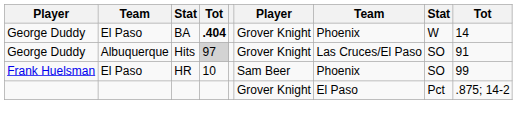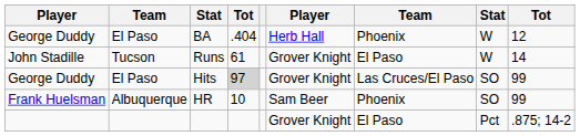 <table class="wikitable">
 <tr>
 <th>Player</th>
 <th>Team</th>
 <th>Stat</th>
 <th>Tot</th>
 <th></th>
 <th>Player</th>
 <th>Team</th>
 <th>Stat</th>
 <th>Tot</th>
 </tr>
 <tr>
 <td>George Duddy</td>
 <td>El Paso</td>
 <td>BA</td>
-<td><strong>.404</strong></td>
+<td>.404</td>
+<td></td>
+<td><a href='#'>Herb Hall</a></td>
+<td>Phoenix</td>
+<td>W</td>
+<td>12</td>
+</tr>
+<tr>
+<td>John Stadille</td>
+<td>Tucson</td>
+<td>Runs</td>
+<td>61</td>
 <td></td>
 <td>Grover Knight</td>
-<td>Phoenix</td>
+<td>El Paso</td>
 <td>W</td>
 <td>14</td>
 </tr>
 <tr>
 <td>George Duddy</td>
-<td>Albuquerque</td>
+<td>El Paso</td>
 <td>Hits</td>
 <td style="background: lightgrey;">97</td>
 <td></td>
 <td>Grover Knight</td>
 <td>Las Cruces/El Paso</td>
 <td>SO</td>
-<td>91</td>
+<td>99</td>
 </tr>
 <tr>
 <td><a href='#'>Frank Huelsman</a></td>
-<td>El Paso</td>
+<td>Albuquerque</td>
 <td>HR</td>
 <td>10</td>
 <td></td>
 <td>Sam Beer</td>
 <td>Phoenix</td>
 <td>SO</td>
 <td>99</td>
 </tr>
 <tr>
 <td></td>
 <td></td>
 <td></td>
 <td></td>
 <td></td>
 <td>Grover Knight</td>
 <td>El Paso</td>
 <td>Pct</td>
 <td>.875; 14-2</td>
 </tr>
 </table>
